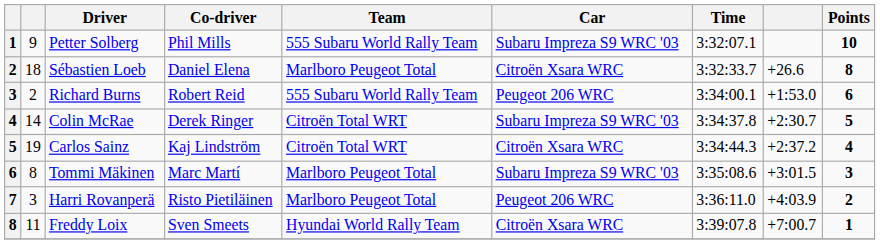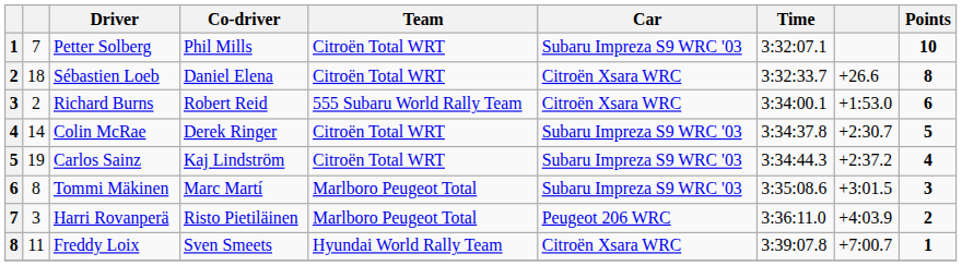 <table class="wikitable" width=85% style="font-size: 85%;">
 <tr>
 <th></th>
 <th></th>
 <th>Driver</th>
 <th>Co-driver</th>
 <th>Team</th>
 <th>Car</th>
 <th>Time</th>
 <th></th>
 <th>Points</th>
 </tr>
 <tr>
 <th>1</th>
-<td align="center">9</td>
+<td align="center">7</td>
 <td> <a href='#'>Petter Solberg</a></td>
 <td> <a href='#'>Phil Mills</a></td>
-<td> <a href='#'>555 Subaru World Rally Team</a></td>
+<td> <a href='#'>Citroën Total WRT</a></td>
 <td><a href='#'>Subaru Impreza S9 WRC '03</a></td>
 <td>3:32:07.1</td>
 <td></td>
 <td align="center"><strong>10</strong></td>
 </tr>
 <tr>
 <th>2</th>
 <td align="center">18</td>
 <td> <a href='#'>Sébastien Loeb</a></td>
 <td> <a href='#'>Daniel Elena</a></td>
-<td> <a href='#'>Marlboro Peugeot Total</a></td>
+<td> <a href='#'>Citroën Total WRT</a></td>
 <td><a href='#'>Citroën Xsara WRC</a></td>
 <td>3:32:33.7</td>
 <td>+26.6</td>
 <td align="center"><strong>8</strong></td>
 </tr>
 <tr>
 <th>3</th>
 <td align="center">2</td>
 <td> <a href='#'>Richard Burns</a></td>
 <td> <a href='#'>Robert Reid</a></td>
 <td> <a href='#'>555 Subaru World Rally Team</a></td>
-<td><a href='#'>Peugeot 206 WRC</a></td>
+<td><a href='#'>Citroën Xsara WRC</a></td>
 <td>3:34:00.1</td>
 <td>+1:53.0</td>
 <td align="center"><strong>6</strong></td>
 </tr>
 <tr>
 <th>4</th>
 <td align="center">14</td>
 <td> <a href='#'>Colin McRae</a></td>
 <td> <a href='#'>Derek Ringer</a></td>
 <td> <a href='#'>Citroën Total WRT</a></td>
 <td><a href='#'>Subaru Impreza S9 WRC '03</a></td>
 <td>3:34:37.8</td>
 <td>+2:30.7</td>
 <td align="center"><strong>5</strong></td>
 </tr>
 <tr>
 <th>5</th>
 <td align="center">19</td>
 <td> <a href='#'>Carlos Sainz</a></td>
 <td> <a href='#'>Kaj Lindström</a></td>
 <td> <a href='#'>Citroën Total WRT</a></td>
-<td><a href='#'>Citroën Xsara WRC</a></td>
+<td><a href='#'>Subaru Impreza S9 WRC '03</a></td>
 <td>3:34:44.3</td>
 <td>+2:37.2</td>
 <td align="center"><strong>4</strong></td>
 </tr>
 <tr>
 <th>6</th>
 <td align="center">8</td>
 <td> <a href='#'>Tommi Mäkinen</a></td>
 <td> <a href='#'>Marc Martí</a></td>
 <td> <a href='#'>Marlboro Peugeot Total</a></td>
 <td><a href='#'>Subaru Impreza S9 WRC '03</a></td>
 <td>3:35:08.6</td>
 <td>+3:01.5</td>
 <td align="center"><strong>3</strong></td>
 </tr>
 <tr>
 <th>7</th>
 <td align="center">3</td>
 <td> <a href='#'>Harri Rovanperä</a></td>
 <td> <a href='#'>Risto Pietiläinen</a></td>
 <td> <a href='#'>Marlboro Peugeot Total</a></td>
 <td><a href='#'>Peugeot 206 WRC</a></td>
 <td>3:36:11.0</td>
 <td>+4:03.9</td>
 <td align="center"><strong>2</strong></td>
 </tr>
 <tr>
 <th>8</th>
 <td align="center">11</td>
 <td> <a href='#'>Freddy Loix</a></td>
 <td> <a href='#'>Sven Smeets</a></td>
 <td> <a href='#'>Hyundai World Rally Team</a></td>
 <td><a href='#'>Citroën Xsara WRC</a></td>
 <td>3:39:07.8</td>
 <td>+7:00.7</td>
 <td align="center"><strong>1</strong></td>
 </tr>
 <tr>
 </tr>
 </table>
